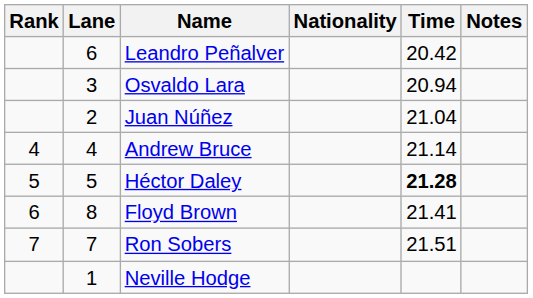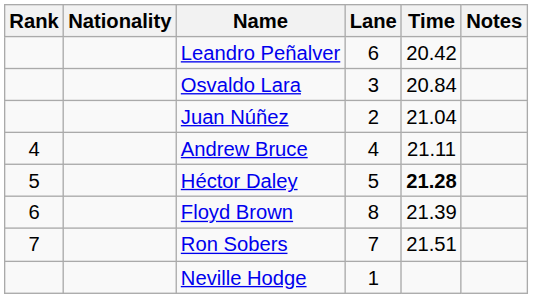 <table class="wikitable sortable" style="text-align:center;font-size:95%">
 <tr>
 <th>Rank</th>
+<th>Nationality</th>
+<th>Name</th>
 <th>Lane</th>
-<th>Name</th>
-<th>Nationality</th>
 <th>Time</th>
 <th>Notes</th>
 </tr>
 <tr>
 <td></td>
+<td align=left></td>
+<td align=left><a href='#'>Leandro Peñalver</a></td>
 <td>6</td>
-<td align=left><a href='#'>Leandro Peñalver</a></td>
-<td align=left></td>
 <td>20.42</td>
 <td></td>
 </tr>
 <tr>
 <td></td>
+<td align=left></td>
+<td align=left><a href='#'>Osvaldo Lara</a></td>
 <td>3</td>
-<td align=left><a href='#'>Osvaldo Lara</a></td>
-<td align=left></td>
-<td>20.94</td>
+<td>20.84</td>
 <td></td>
 </tr>
 <tr>
 <td></td>
+<td align=left></td>
+<td align=left><a href='#'>Juan Núñez</a></td>
 <td>2</td>
-<td align=left><a href='#'>Juan Núñez</a></td>
-<td align=left></td>
 <td>21.04</td>
 <td></td>
 </tr>
 <tr>
 <td>4</td>
+<td align=left></td>
+<td align=left><a href='#'>Andrew Bruce</a></td>
 <td>4</td>
-<td align=left><a href='#'>Andrew Bruce</a></td>
-<td align=left></td>
-<td>21.14</td>
+<td>21.11</td>
 <td></td>
 </tr>
 <tr>
 <td>5</td>
+<td align=left></td>
+<td align=left><a href='#'>Héctor Daley</a></td>
 <td>5</td>
-<td align=left><a href='#'>Héctor Daley</a></td>
-<td align=left></td>
 <td><strong>21.28</strong></td>
 <td></td>
 </tr>
 <tr>
 <td>6</td>
+<td align=left></td>
+<td align=left><a href='#'>Floyd Brown</a></td>
 <td>8</td>
-<td align=left><a href='#'>Floyd Brown</a></td>
-<td align=left></td>
-<td>21.41</td>
+<td>21.39</td>
 <td></td>
 </tr>
 <tr>
 <td>7</td>
+<td align=left></td>
+<td align=left><a href='#'>Ron Sobers</a></td>
 <td>7</td>
-<td align=left><a href='#'>Ron Sobers</a></td>
-<td align=left></td>
 <td>21.51</td>
 <td></td>
 </tr>
 <tr>
 <td></td>
+<td align=left></td>
+<td align=left><a href='#'>Neville Hodge</a></td>
 <td>1</td>
-<td align=left><a href='#'>Neville Hodge</a></td>
-<td align=left></td>
 <td></td>
 <td></td>
 </tr>
 </table>
